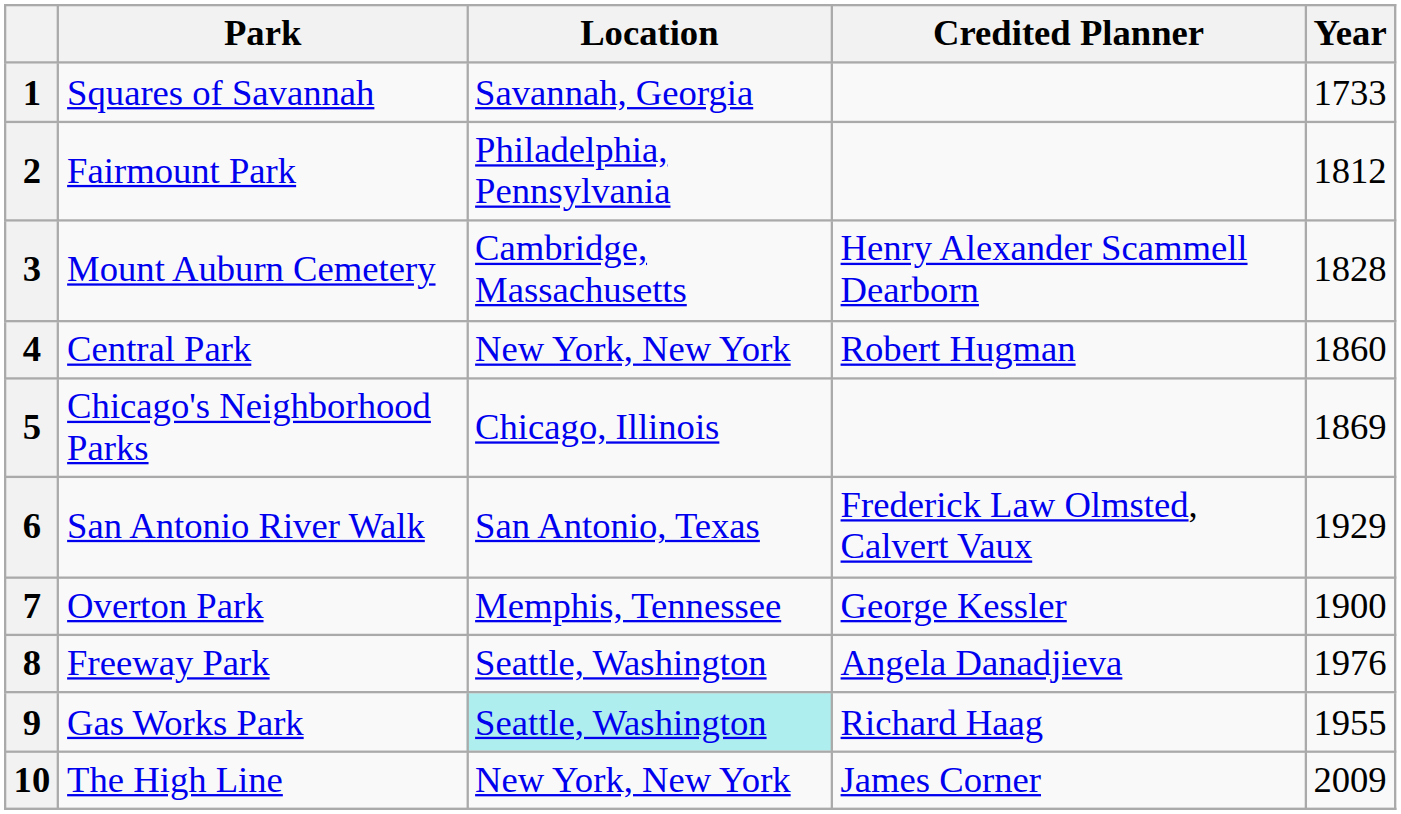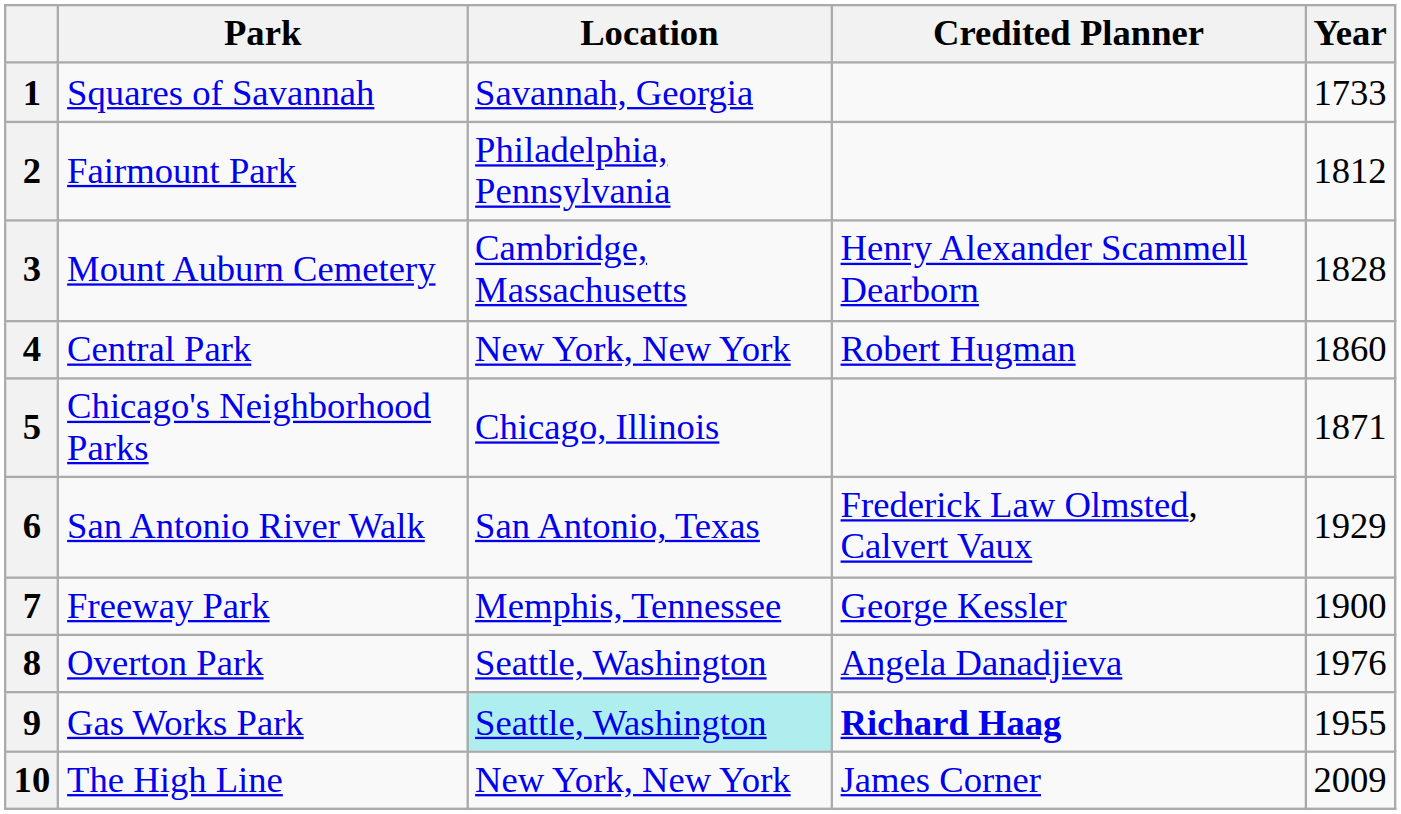 <table class="wikitable">
 <tr>
 <th scope="col"></th>
 <th scope="col">Park</th>
 <th scope="col">Location</th>
 <th scope="col">Credited Planner</th>
 <th scope="col">Year</th>
 </tr>
 <tr>
 <th scope="row">1</th>
 <td><a href='#'>Squares of Savannah</a></td>
 <td><a href='#'>Savannah, Georgia</a></td>
 <td></td>
 <td>1733</td>
 </tr>
 <tr>
 <th scope="row">2</th>
 <td><a href='#'>Fairmount Park</a></td>
 <td><a href='#'>Philadelphia, Pennsylvania</a></td>
 <td></td>
 <td>1812</td>
 </tr>
 <tr>
 <th scope="row">3</th>
 <td><a href='#'>Mount Auburn Cemetery</a></td>
 <td><a href='#'>Cambridge, Massachusetts</a></td>
 <td><a href='#'>Henry Alexander Scammell Dearborn</a></td>
 <td>1828</td>
 </tr>
 <tr>
 <th scope="row">4</th>
 <td><a href='#'>Central Park</a></td>
 <td><a href='#'>New York, New York</a></td>
 <td><a href='#'>Robert Hugman</a></td>
 <td>1860</td>
 </tr>
 <tr>
 <th scope="row">5</th>
 <td><a href='#'>Chicago's Neighborhood Parks</a></td>
 <td><a href='#'>Chicago, Illinois</a></td>
 <td></td>
-<td>1869</td>
+<td>1871</td>
 </tr>
 <tr>
 <th scope="row">6</th>
 <td><a href='#'>San Antonio River Walk</a></td>
 <td><a href='#'>San Antonio, Texas</a></td>
 <td><a href='#'>Frederick Law Olmsted</a>, <a href='#'>Calvert Vaux</a></td>
 <td>1929</td>
 </tr>
 <tr>
 <th scope="row">7</th>
-<td><a href='#'>Overton Park</a></td>
+<td><a href='#'>Freeway Park</a></td>
 <td><a href='#'>Memphis, Tennessee</a></td>
 <td><a href='#'>George Kessler</a></td>
 <td>1900</td>
 </tr>
 <tr>
 <th scope="row">8</th>
-<td><a href='#'>Freeway Park</a></td>
+<td><a href='#'>Overton Park</a></td>
 <td><a href='#'>Seattle, Washington</a></td>
 <td><a href='#'>Angela Danadjieva</a></td>
 <td>1976</td>
 </tr>
 <tr>
 <th scope="row">9</th>
 <td><a href='#'>Gas Works Park</a></td>
 <td style="background: paleturquoise;"><a href='#'>Seattle, Washington</a></td>
-<td><a href='#'>Richard Haag</a></td>
+<td><strong><a href='#'>Richard Haag</a></strong></td>
 <td>1955</td>
 </tr>
 <tr>
 <th scope="row">10</th>
 <td><a href='#'>The High Line</a></td>
 <td><a href='#'>New York, New York</a></td>
 <td><a href='#'>James Corner</a></td>
 <td>2009</td>
 </tr>
 <tr>
 </tr>
 </table>
